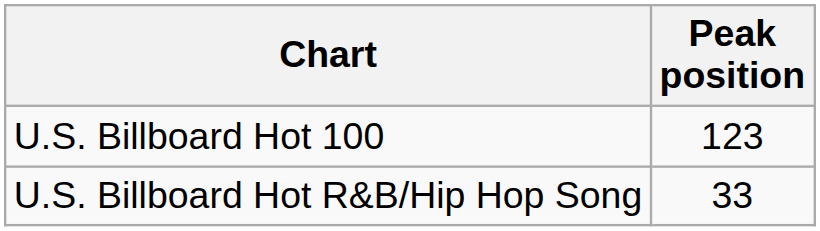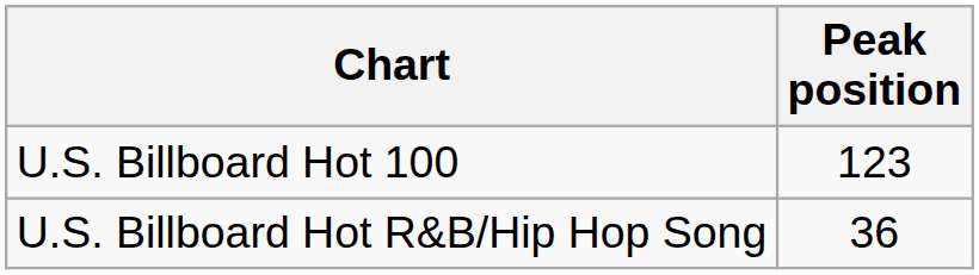 <table class="wikitable">
 <tr>
 <th align="left">Chart</th>
 <th align="center">Peak<br>position</th>
 </tr>
 <tr>
 <td align="left">U.S. Billboard Hot 100</td>
 <td align="center">123</td>
 </tr>
 <tr>
 <td align="left">U.S. Billboard Hot R&B/Hip Hop Song</td>
-<td align="center">33</td>
+<td align="center">36</td>
 </tr>
 </table>
